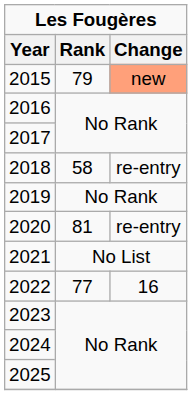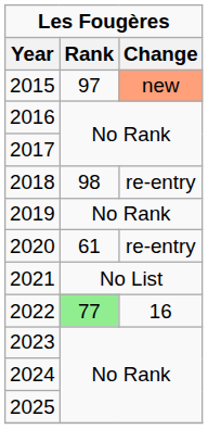 <table class="wikitable" style="font-size: 90%; text-align: center;">
 <tr>
 <td colspan="3"><strong>Les Fougères</strong></td>
 </tr>
 <tr>
 <th>Year</th>
 <th>Rank</th>
 <th>Change</th>
 </tr>
 <tr>
 <td>2015</td>
-<td>79</td>
+<td>97</td>
 <td style="background: lightsalmon;">new</td>
 </tr>
 <tr>
 <td>2016</td>
 <td rowspan="2" colspan="2"> No Rank</td>
 </tr>
 <tr>
 <td>2017</td>
 </tr>
 <tr>
 <td>2018</td>
-<td>58</td>
+<td>98</td>
 <td> re-entry</td>
 </tr>
 <tr>
 <td>2019</td>
 <td rowspan="1" colspan="2"> No Rank</td>
 </tr>
 <tr>
 <td>2020</td>
-<td>81</td>
+<td>61</td>
 <td> re-entry</td>
 </tr>
 <tr>
 <td>2021</td>
 <td colspan="2">No List</td>
 </tr>
 <tr>
 <td>2022</td>
-<td>77</td>
+<td style="background: lightgreen;">77</td>
 <td> 16</td>
 </tr>
 <tr>
 <td>2023</td>
 <td rowspan="3" colspan="2"> No Rank</td>
 </tr>
 <tr>
 <td>2024</td>
 </tr>
 <tr>
 <td>2025</td>
 </tr>
 <tr>
 </tr>
 </table>
